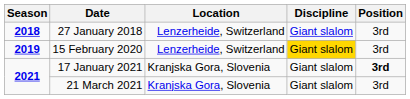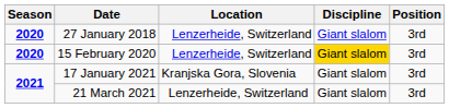 <table class="wikitable" style="text-align:center; font-size:100%;">
 <tr>
 <th>Season</th>
 <th>Date</th>
 <th>Location</th>
 <th>Discipline</th>
 <th>Position</th>
 </tr>
 <tr>
-<td><strong><a href='#'>2018</a></strong></td>
+<td><strong><a href='#'>2020</a></strong></td>
 <td align=right>27 January 2018</td>
 <td style="text-align:left;">   <a href='#'>Lenzerheide</a>, Switzerland</td>
 <td><a href='#'>Giant slalom</a></td>
 <td>3rd</td>
 </tr>
 <tr>
-<td><strong><a href='#'>2019</a></strong></td>
+<td><strong><a href='#'>2020</a></strong></td>
 <td align=right>15 February 2020</td>
 <td style="text-align:left;">   <a href='#'>Lenzerheide</a>, Switzerland</td>
 <td style="background: gold;">Giant slalom</td>
 <td>3rd</td>
 </tr>
 <tr>
 <td rowspan=2><strong><a href='#'>2021</a></strong></td>
 <td align=right>17 January 2021</td>
 <td style="text-align:left;"> Kranjska Gora, Slovenia</td>
 <td>Giant slalom</td>
-<td><strong>3rd</strong></td>
+<td>3rd</td>
 </tr>
 <tr>
 <td align=right>21 March 2021</td>
-<td style="text-align:left;"> <a href='#'>Kranjska Gora</a>, Slovenia</td>
+<td style="text-align:left;">  Lenzerheide, Switzerland</td>
 <td>Giant slalom</td>
 <td>3rd</td>
 </tr>
 </table>
